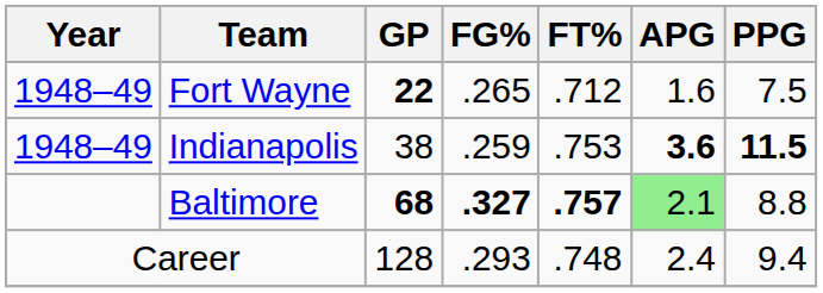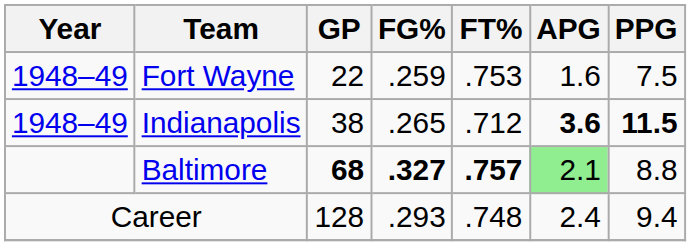 <table class="wikitable sortable" style="font-size:95%; text-align:right;">
 <tr>
 <th>Year</th>
 <th>Team</th>
 <th>GP</th>
 <th>FG%</th>
 <th>FT%</th>
 <th>APG</th>
 <th>PPG</th>
 </tr>
 <tr>
 <td style="text-align:left;"><a href='#'>1948–49</a></td>
 <td style="text-align:left;"><a href='#'>Fort Wayne</a></td>
-<td><strong>22</strong></td>
-<td>.265</td>
-<td>.712</td>
+<td>22</td>
+<td>.259</td>
+<td>.753</td>
 <td>1.6</td>
 <td>7.5</td>
 </tr>
 <tr>
 <td style="text-align:left;"><a href='#'>1948–49</a></td>
 <td style="text-align:left;"><a href='#'>Indianapolis</a></td>
 <td>38</td>
-<td>.259</td>
-<td>.753</td>
+<td>.265</td>
+<td>.712</td>
 <td><strong>3.6</strong></td>
 <td><strong>11.5</strong></td>
 </tr>
 <tr>
 <td style="text-align:left;"></td>
 <td style="text-align:left;"><a href='#'>Baltimore</a></td>
 <td><strong>68</strong></td>
 <td><strong>.327</strong></td>
 <td><strong>.757</strong></td>
 <td style="background: lightgreen;">2.1</td>
 <td>8.8</td>
 </tr>
 <tr>
 <td style="text-align:center;" colspan="2">Career</td>
 <td>128</td>
 <td>.293</td>
 <td>.748</td>
 <td>2.4</td>
 <td>9.4</td>
 </tr>
 <tr>
 </tr>
 </table>
